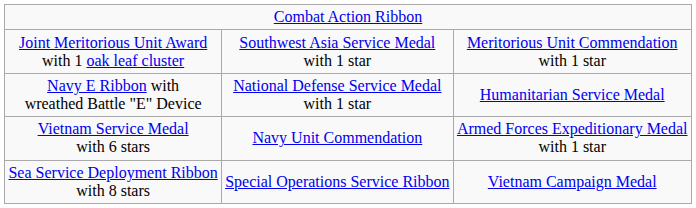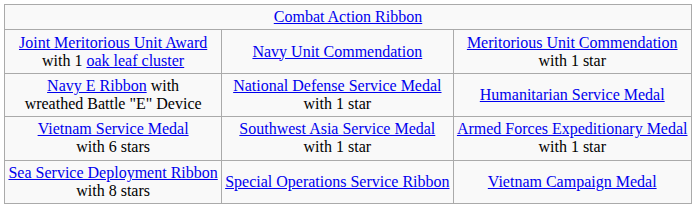 <table class="wikitable" style="margin:1em auto; text-align:center;">
 <tr>
 <td colspan=3><a href='#'>Combat Action Ribbon</a></td>
 </tr>
 <tr>
 <td><a href='#'>Joint Meritorious Unit Award</a><br>with 1 <a href='#'>oak leaf cluster</a></td>
-<td><a href='#'>Southwest Asia Service Medal</a><br>with 1 star</td>
+<td><a href='#'>Navy Unit Commendation</a></td>
 <td><a href='#'>Meritorious Unit Commendation</a><br>with 1 star</td>
 </tr>
 <tr>
 <td><a href='#'>Navy E Ribbon</a> with<br>wreathed Battle "E" Device</td>
 <td><a href='#'>National Defense Service Medal</a><br>with 1 star</td>
 <td><a href='#'>Humanitarian Service Medal</a></td>
 </tr>
 <tr>
 <td><a href='#'>Vietnam Service Medal</a><br>with 6 stars</td>
-<td><a href='#'>Navy Unit Commendation</a></td>
+<td><a href='#'>Southwest Asia Service Medal</a><br>with 1 star</td>
 <td><a href='#'>Armed Forces Expeditionary Medal</a><br>with 1 star</td>
 </tr>
 <tr>
 <td><a href='#'>Sea Service Deployment Ribbon</a><br>with 8 stars</td>
 <td><a href='#'>Special Operations Service Ribbon</a></td>
 <td><a href='#'>Vietnam Campaign Medal</a></td>
 </tr>
 </table>
